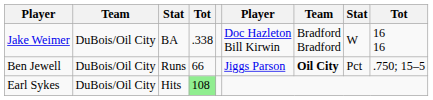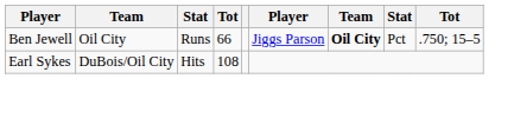 <table class="wikitable">
 <tr>
 <th>Player</th>
 <th>Team</th>
 <th>Stat</th>
 <th>Tot</th>
 <th></th>
 <th>Player</th>
 <th>Team</th>
 <th>Stat</th>
 <th>Tot</th>
 </tr>
 <tr>
-<td><a href='#'>Jake Weimer</a></td>
-<td>DuBois/Oil City</td>
-<td>BA</td>
-<td>.338</td>
-<td></td>
-<td><a href='#'>Doc Hazleton</a><br>Bill Kirwin<br></td>
-<td>Bradford<br>Bradford</td>
-<td>W</td>
-<td>16<br>16</td>
-</tr>
-<tr>
 <td>Ben Jewell</td>
-<td>DuBois/Oil City</td>
+<td>Oil City</td>
 <td>Runs</td>
 <td>66</td>
 <td></td>
 <td><a href='#'>Jiggs Parson</a></td>
 <td><strong>Oil City</strong></td>
 <td>Pct</td>
 <td>.750; 15–5</td>
 </tr>
 <tr>
 <td>Earl Sykes</td>
 <td>DuBois/Oil City</td>
 <td>Hits</td>
-<td style="background: lightgreen;">108</td>
+<td>108</td>
 <td></td>
 </tr>
 </table>
